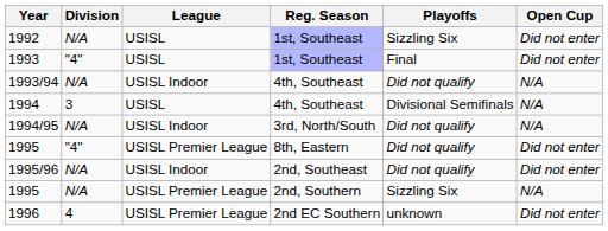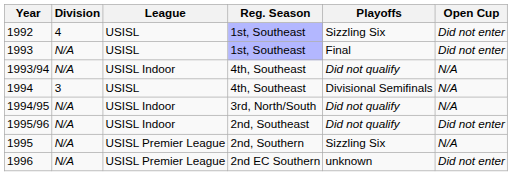 <table class="wikitable">
 <tr>
 <th>Year</th>
 <th>Division</th>
 <th>League</th>
 <th>Reg. Season</th>
 <th>Playoffs</th>
 <th>Open Cup</th>
 </tr>
 <tr>
 <td>1992</td>
-<td><em>N/A</em></td>
+<td>4</td>
 <td>USISL</td>
 <td style="background:#b3b7ff;">1st, Southeast</td>
 <td>Sizzling Six</td>
 <td><em>Did not enter</em></td>
 </tr>
 <tr>
 <td>1993</td>
-<td>"4"</td>
+<td><em>N/A</em></td>
 <td>USISL</td>
 <td style="background:#b3b7ff;">1st, Southeast</td>
 <td>Final</td>
 <td><em>Did not enter</em></td>
 </tr>
 <tr>
 <td>1993/94</td>
 <td><em>N/A</em></td>
 <td>USISL Indoor</td>
 <td>4th, Southeast</td>
 <td><em>Did not qualify</em></td>
 <td><em>N/A</em></td>
 </tr>
 <tr>
 <td>1994</td>
 <td>3</td>
 <td>USISL</td>
 <td>4th, Southeast</td>
 <td>Divisional Semifinals</td>
 <td><em>N/A</em></td>
 </tr>
 <tr>
 <td>1994/95</td>
 <td><em>N/A</em></td>
 <td>USISL Indoor</td>
 <td>3rd, North/South</td>
 <td><em>Did not qualify</em></td>
 <td><em>N/A</em></td>
 </tr>
 <tr>
-<td>1995</td>
-<td>"4"</td>
-<td>USISL Premier League</td>
-<td>8th, Eastern</td>
-<td><em>Did not qualify</em></td>
-<td><em>Did not enter</em></td>
-</tr>
-<tr>
 <td>1995/96</td>
 <td><em>N/A</em></td>
 <td>USISL Indoor</td>
 <td>2nd, Southeast</td>
 <td><em>Did not qualify</em></td>
 <td><em>Did not enter</em></td>
 </tr>
 <tr>
 <td>1995</td>
 <td><em>N/A</em></td>
 <td>USISL Premier League</td>
 <td>2nd, Southern</td>
 <td>Sizzling Six</td>
 <td><em>N/A</em></td>
 </tr>
 <tr>
 <td>1996</td>
-<td>4</td>
+<td><em>N/A</em></td>
 <td>USISL Premier League</td>
 <td>2nd EC Southern</td>
 <td>unknown</td>
 <td><em>Did not enter</em></td>
 </tr>
 </table>
